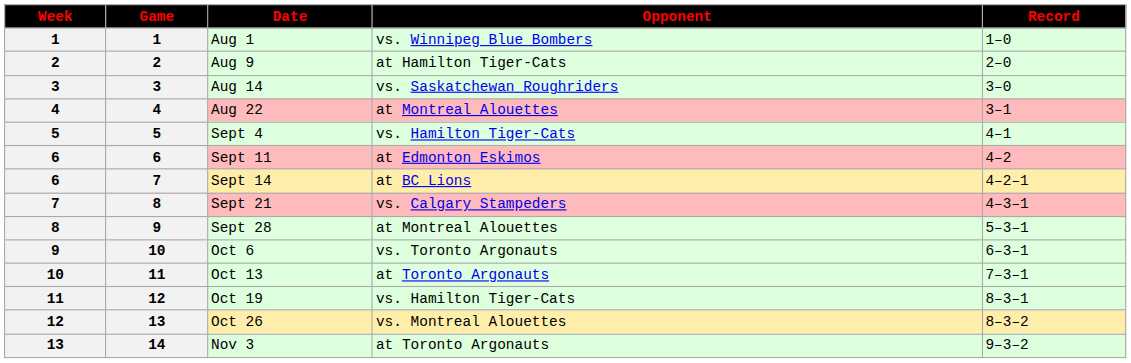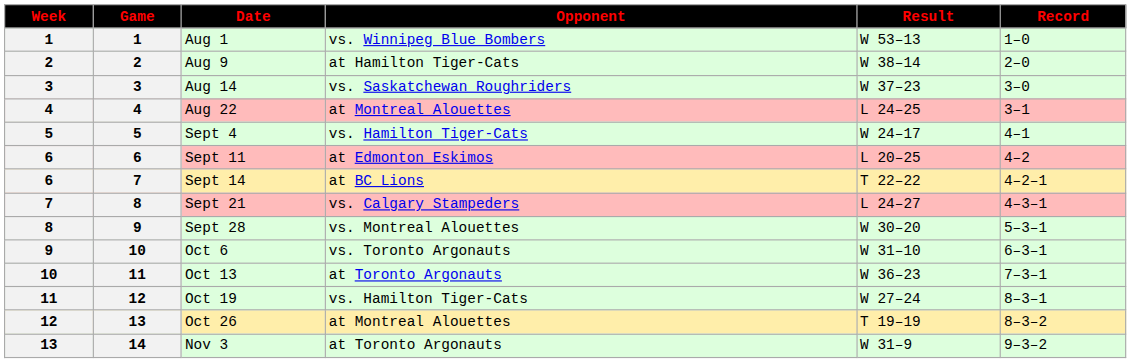 <table class="wikitable" width="80%">
 <tr align="center"  style="background:black;color:red;">
 <td><strong>Week</strong></td>
 <td><strong>Game</strong></td>
 <td><strong>Date</strong></td>
 <td><strong>Opponent</strong></td>
+<td><strong>Result</strong></td>
 <td><strong>Record</strong></td>
 </tr>
 <tr style="background:#ddffdd">
 <th>1</th>
 <th>1</th>
 <td>Aug 1</td>
 <td>vs. <a href='#'>Winnipeg Blue Bombers</a></td>
+<td>W 53–13</td>
 <td>1–0</td>
 </tr>
 <tr style="background:#ddffdd">
 <th>2</th>
 <th>2</th>
 <td>Aug 9</td>
 <td>at Hamilton Tiger-Cats</td>
+<td>W 38–14</td>
 <td>2–0</td>
 </tr>
 <tr style="background:#ddffdd">
 <th>3</th>
 <th>3</th>
 <td>Aug 14</td>
 <td>vs. <a href='#'>Saskatchewan Roughriders</a></td>
+<td>W 37–23</td>
 <td>3–0</td>
 </tr>
 <tr style="background:#ffbbbb">
 <th>4</th>
 <th>4</th>
 <td>Aug 22</td>
 <td>at <a href='#'>Montreal Alouettes</a></td>
+<td>L 24–25</td>
 <td>3–1</td>
 </tr>
 <tr style="background:#ddffdd">
 <th>5</th>
 <th>5</th>
 <td>Sept 4</td>
 <td>vs. <a href='#'>Hamilton Tiger-Cats</a></td>
+<td>W 24–17</td>
 <td>4–1</td>
 </tr>
 <tr style="background:#ffbbbb">
 <th>6</th>
 <th>6</th>
 <td>Sept 11</td>
 <td>at <a href='#'>Edmonton Eskimos</a></td>
+<td>L 20–25</td>
 <td>4–2</td>
 </tr>
 <tr style="background:#ffeeaa">
 <th>6</th>
 <th>7</th>
 <td>Sept 14</td>
 <td>at <a href='#'>BC Lions</a></td>
+<td>T 22–22</td>
 <td>4–2–1</td>
 </tr>
 <tr style="background:#ffbbbb">
 <th>7</th>
 <th>8</th>
 <td>Sept 21</td>
 <td>vs. <a href='#'>Calgary Stampeders</a></td>
+<td>L 24–27</td>
 <td>4–3–1</td>
 </tr>
 <tr style="background:#ddffdd">
 <th>8</th>
 <th>9</th>
 <td>Sept 28</td>
-<td>at Montreal Alouettes</td>
+<td>vs. Montreal Alouettes</td>
+<td>W 30–20</td>
 <td>5–3–1</td>
 </tr>
 <tr style="background:#ddffdd">
 <th>9</th>
 <th>10</th>
 <td>Oct 6</td>
 <td>vs. Toronto Argonauts</td>
+<td>W 31–10</td>
 <td>6–3–1</td>
 </tr>
 <tr style="background:#ddffdd">
 <th>10</th>
 <th>11</th>
 <td>Oct 13</td>
 <td>at <a href='#'>Toronto Argonauts</a></td>
+<td>W 36–23</td>
 <td>7–3–1</td>
 </tr>
 <tr style="background:#ddffdd">
 <th>11</th>
 <th>12</th>
 <td>Oct 19</td>
 <td>vs. Hamilton Tiger-Cats</td>
+<td>W 27–24</td>
 <td>8–3–1</td>
 </tr>
 <tr style="background:#ffeeaa">
 <th>12</th>
 <th>13</th>
 <td>Oct 26</td>
-<td>vs. Montreal Alouettes</td>
+<td>at Montreal Alouettes</td>
+<td>T 19–19</td>
 <td>8–3–2</td>
 </tr>
 <tr style="background:#ddffdd">
 <th>13</th>
 <th>14</th>
 <td>Nov 3</td>
 <td>at Toronto Argonauts</td>
+<td>W 31–9</td>
 <td>9–3–2</td>
 </tr>
 </table>
